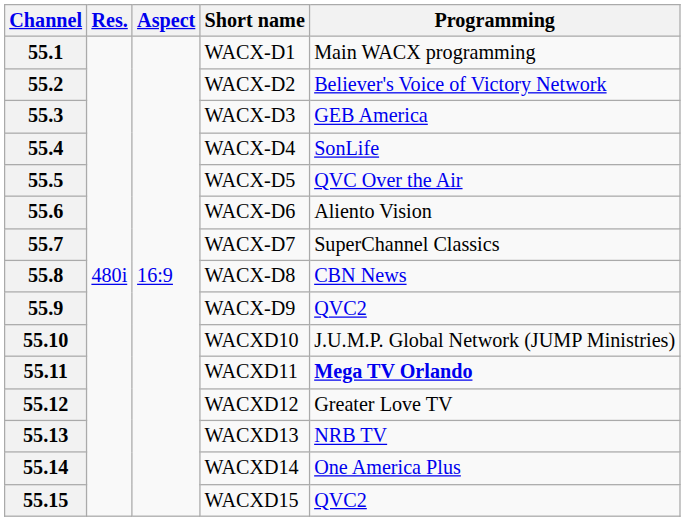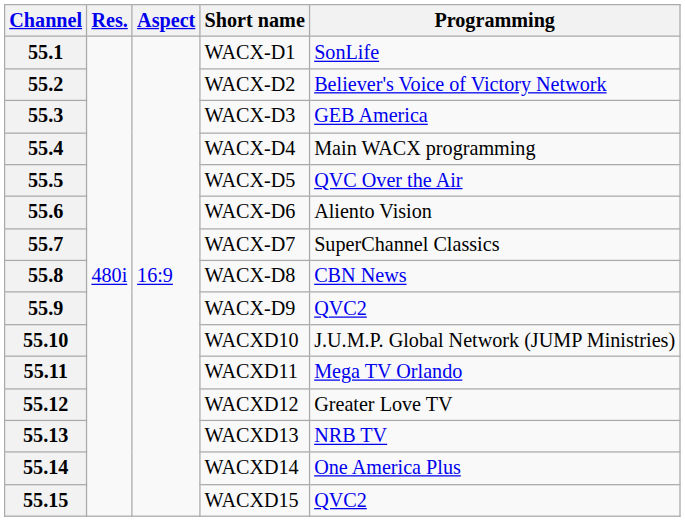 <table class="wikitable">
 <tr>
 <th scope = "col"><a href='#'>Channel</a></th>
 <th scope = "col"><a href='#'>Res.</a></th>
 <th scope = "col"><a href='#'>Aspect</a></th>
 <th scope = "col">Short name</th>
 <th scope = "col">Programming</th>
 </tr>
 <tr>
 <th scope = "row">55.1</th>
 <td rowspan=15><a href='#'>480i</a></td>
 <td rowspan=15><a href='#'>16:9</a></td>
 <td>WACX-D1</td>
-<td>Main WACX programming</td>
+<td><a href='#'>SonLife</a></td>
 </tr>
 <tr>
 <th scope = "row">55.2</th>
 <td>WACX-D2</td>
 <td><a href='#'>Believer's Voice of Victory Network</a></td>
 </tr>
 <tr>
 <th scope = "row">55.3</th>
 <td>WACX-D3</td>
 <td><a href='#'>GEB America</a></td>
 </tr>
 <tr>
 <th scope = "row">55.4</th>
 <td>WACX-D4</td>
-<td><a href='#'>SonLife</a></td>
+<td>Main WACX programming</td>
 </tr>
 <tr>
 <th scope = "row">55.5</th>
 <td>WACX-D5</td>
 <td><a href='#'>QVC Over the Air</a></td>
 </tr>
 <tr>
 <th scope = "row">55.6</th>
 <td>WACX-D6</td>
 <td>Aliento Vision</td>
 </tr>
 <tr>
 <th scope = "row">55.7</th>
 <td>WACX-D7</td>
 <td>SuperChannel Classics</td>
 </tr>
 <tr>
 <th scope = "row">55.8</th>
 <td>WACX-D8</td>
 <td><a href='#'>CBN News</a></td>
 </tr>
 <tr>
 <th scope = "row">55.9</th>
 <td>WACX-D9</td>
 <td><a href='#'>QVC2</a></td>
 </tr>
 <tr>
 <th scope = "row">55.10</th>
 <td>WACXD10</td>
 <td>J.U.M.P. Global Network (JUMP Ministries)</td>
 </tr>
 <tr>
 <th scope = "row">55.11</th>
 <td>WACXD11</td>
-<td><strong><a href='#'>Mega TV Orlando</a></strong></td>
+<td><a href='#'>Mega TV Orlando</a></td>
 </tr>
 <tr>
 <th scope = "row">55.12</th>
 <td>WACXD12</td>
 <td>Greater Love TV</td>
 </tr>
 <tr>
 <th scope = "row">55.13</th>
 <td>WACXD13</td>
 <td><a href='#'>NRB TV</a></td>
 </tr>
 <tr>
 <th scope = "row">55.14</th>
 <td>WACXD14</td>
 <td><a href='#'>One America Plus</a></td>
 </tr>
 <tr>
 <th scope = "row">55.15</th>
 <td>WACXD15</td>
 <td><a href='#'>QVC2</a></td>
 </tr>
 </table>
